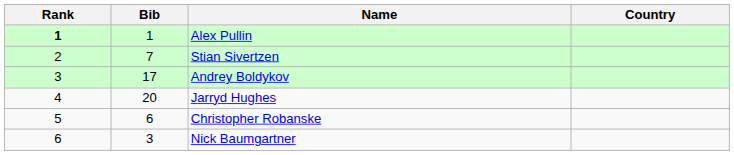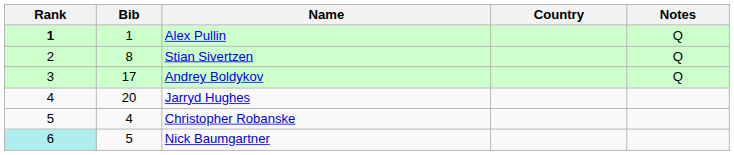 <table class="wikitable" style="text-align:center;" width=70%>
 <tr>
 <th>Rank</th>
 <th>Bib</th>
 <th>Name</th>
 <th>Country</th>
+<th>Notes</th>
 </tr>
 <tr bgcolor="#ccffcc">
 <td><strong>1</strong></td>
 <td>1</td>
 <td align=left><a href='#'>Alex Pullin</a></td>
 <td align=left></td>
+<td>Q</td>
 </tr>
 <tr bgcolor="#ccffcc">
 <td>2</td>
-<td>7</td>
+<td>8</td>
 <td align=left><a href='#'>Stian Sivertzen</a></td>
 <td align=left></td>
+<td>Q</td>
 </tr>
 <tr bgcolor="#ccffcc">
 <td>3</td>
 <td>17</td>
 <td align=left><a href='#'>Andrey Boldykov</a></td>
 <td align=left></td>
+<td>Q</td>
 </tr>
 <tr>
 <td>4</td>
 <td>20</td>
 <td align=left><a href='#'>Jarryd Hughes</a></td>
 <td align=left></td>
+<td></td>
 </tr>
 <tr>
 <td>5</td>
-<td>6</td>
+<td>4</td>
 <td align=left><a href='#'>Christopher Robanske</a></td>
 <td align=left></td>
+<td></td>
 </tr>
 <tr>
-<td>6</td>
-<td>3</td>
+<td style="background: paleturquoise;">6</td>
+<td>5</td>
 <td align=left><a href='#'>Nick Baumgartner</a></td>
 <td align=left></td>
+<td></td>
 </tr>
 </table>
